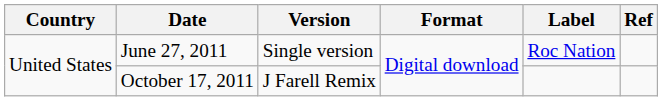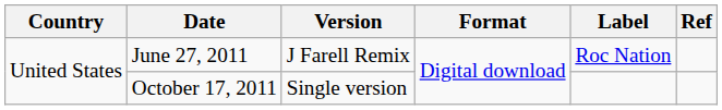 <table class="wikitable">
 <tr>
 <th>Country</th>
 <th>Date</th>
 <th>Version</th>
 <th>Format</th>
 <th>Label</th>
 <th>Ref</th>
 </tr>
 <tr>
 <td rowspan="2">United States</td>
 <td>June 27, 2011</td>
-<td>Single version</td>
+<td>J Farell Remix</td>
 <td rowspan="2"><a href='#'>Digital download</a></td>
 <td><a href='#'>Roc Nation</a></td>
 <td></td>
 </tr>
 <tr>
 <td>October 17, 2011</td>
-<td>J Farell Remix</td>
+<td>Single version</td>
 <td></td>
 <td></td>
 </tr>
 </table>
